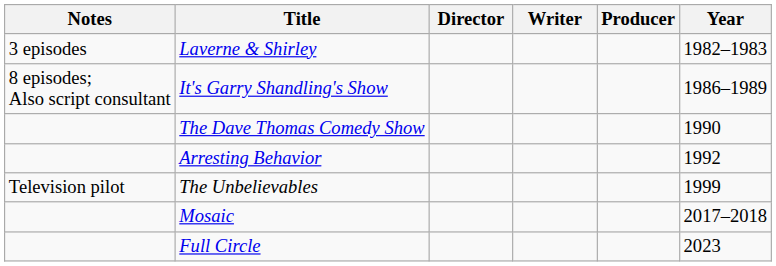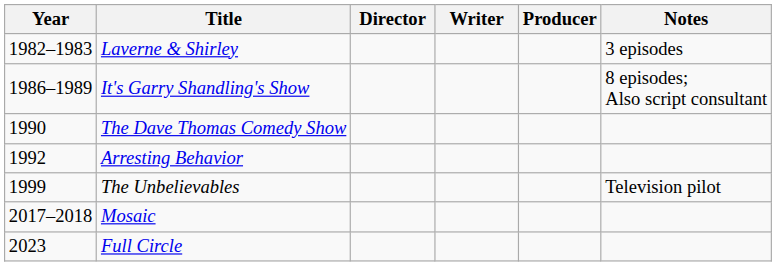 <table class="wikitable">
 <tr>
-<th>Notes</th>
+<th>Year</th>
 <th>Title</th>
 <th width=65>Director</th>
 <th width=65>Writer</th>
 <th>Producer</th>
-<th>Year</th>
+<th>Notes</th>
 </tr>
 <tr>
-<td>3 episodes</td>
+<td>1982–1983</td>
 <td><em><a href='#'>Laverne & Shirley</a></em></td>
 <td></td>
 <td></td>
 <td></td>
-<td>1982–1983</td>
+<td>3 episodes</td>
 </tr>
 <tr>
-<td>8 episodes;<br>Also script consultant</td>
+<td>1986–1989</td>
 <td><em><a href='#'>It's Garry Shandling's Show</a></em></td>
 <td></td>
 <td></td>
 <td></td>
-<td>1986–1989</td>
+<td>8 episodes;<br>Also script consultant</td>
 </tr>
 <tr>
-<td></td>
+<td>1990</td>
 <td><em><a href='#'>The Dave Thomas Comedy Show</a></em></td>
 <td></td>
 <td></td>
 <td></td>
-<td>1990</td>
+<td></td>
 </tr>
 <tr>
-<td></td>
+<td>1992</td>
 <td><em><a href='#'>Arresting Behavior</a></em></td>
 <td></td>
 <td></td>
 <td></td>
-<td>1992</td>
+<td></td>
 </tr>
 <tr>
-<td>Television pilot</td>
+<td>1999</td>
 <td><em>The Unbelievables</em></td>
 <td></td>
 <td></td>
 <td></td>
-<td>1999</td>
+<td>Television pilot</td>
 </tr>
 <tr>
-<td></td>
+<td>2017–2018</td>
 <td><em><a href='#'>Mosaic</a></em></td>
 <td></td>
 <td></td>
 <td></td>
-<td>2017–2018</td>
+<td></td>
 </tr>
 <tr>
-<td></td>
+<td>2023</td>
 <td><em><a href='#'>Full Circle</a></em></td>
 <td></td>
 <td></td>
 <td></td>
-<td>2023</td>
+<td></td>
 </tr>
 </table>
